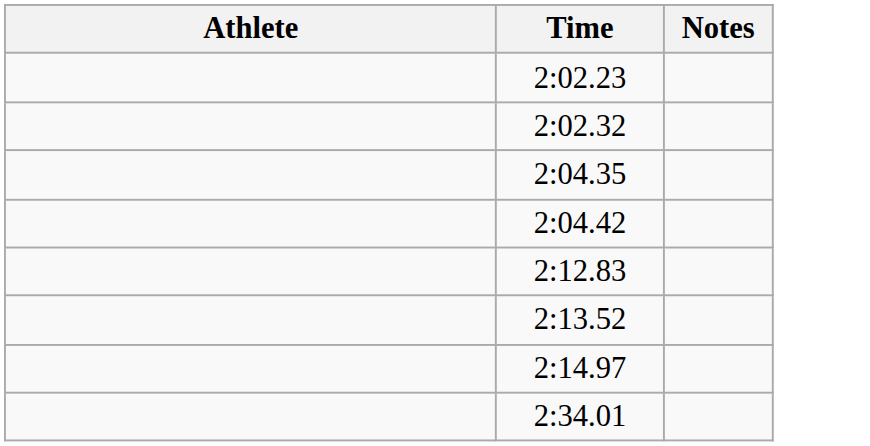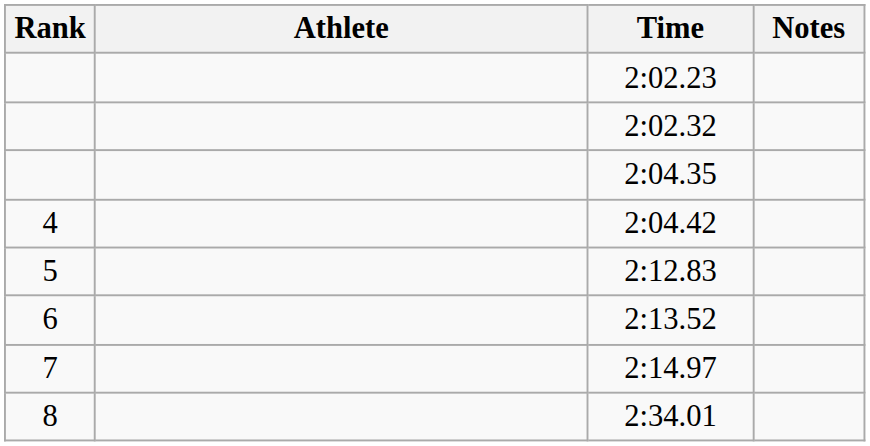 <table class="wikitable" style="text-align:center">
 <tr>
+<th width=40>Rank</th>
 <th width=250>Athlete</th>
 <th width=80>Time</th>
 <th width=50>Notes</th>
 </tr>
 <tr>
+<td></td>
 <td align=left></td>
 <td>2:02.23</td>
 <td></td>
 </tr>
 <tr>
+<td></td>
 <td align=left></td>
 <td>2:02.32</td>
 <td></td>
 </tr>
 <tr>
+<td></td>
 <td align=left></td>
 <td>2:04.35</td>
 <td></td>
 </tr>
 <tr>
+<td>4</td>
 <td align=left></td>
 <td>2:04.42</td>
 <td></td>
 </tr>
 <tr>
+<td>5</td>
 <td align=left></td>
 <td>2:12.83</td>
 <td></td>
 </tr>
 <tr>
+<td>6</td>
 <td align=left></td>
 <td>2:13.52</td>
 <td></td>
 </tr>
 <tr>
+<td>7</td>
 <td align=left></td>
 <td>2:14.97</td>
 <td></td>
 </tr>
 <tr>
+<td>8</td>
 <td align=left></td>
 <td>2:34.01</td>
 <td></td>
 </tr>
 </table>
